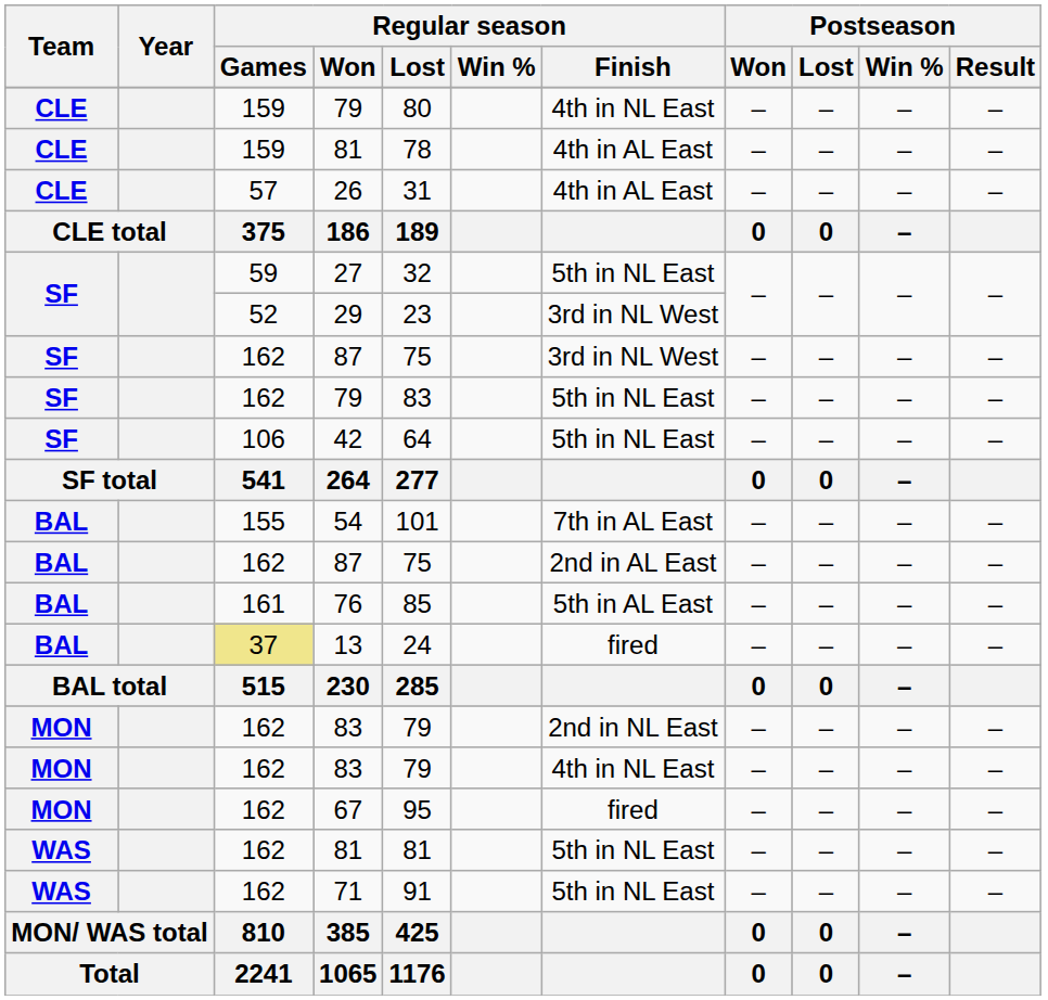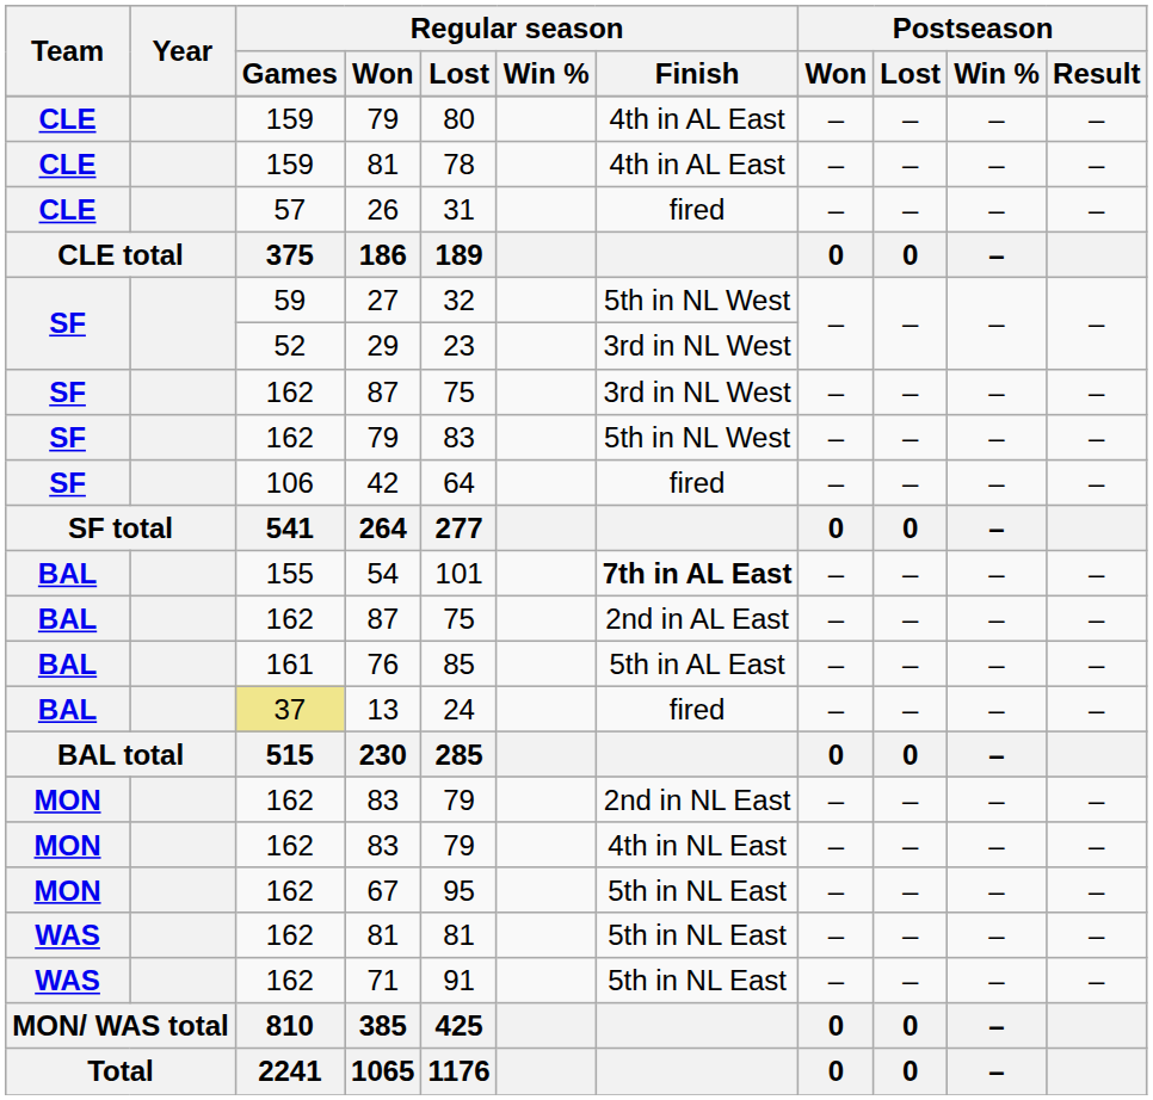 <table class="wikitable" style="font-size: 95%; text-align:center;">
 <tr>
 <th rowspan="2">Team</th>
 <th rowspan="2">Year</th>
 <th colspan="5">Regular season</th>
 <th colspan="4">Postseason</th>
 </tr>
 <tr>
 <th>Games</th>
 <th>Won</th>
 <th>Lost</th>
 <th>Win %</th>
 <th>Finish</th>
 <th>Won</th>
 <th>Lost</th>
 <th>Win %</th>
 <th>Result</th>
 </tr>
 <tr>
 </tr>
 <tr>
 <th><a href='#'>CLE</a></th>
 <th></th>
 <td>159</td>
 <td>79</td>
 <td>80</td>
 <td></td>
-<td>4th in NL East</td>
+<td>4th in AL East</td>
 <td>–</td>
 <td>–</td>
 <td>–</td>
 <td>–</td>
 </tr>
 <tr>
 <th><a href='#'>CLE</a></th>
 <th></th>
 <td>159</td>
 <td>81</td>
 <td>78</td>
 <td></td>
 <td>4th in AL East</td>
 <td>–</td>
 <td>–</td>
 <td>–</td>
 <td>–</td>
 </tr>
 <tr>
 <th><a href='#'>CLE</a></th>
 <th></th>
 <td>57</td>
 <td>26</td>
 <td>31</td>
 <td></td>
-<td>4th in AL East</td>
+<td>fired</td>
 <td>–</td>
 <td>–</td>
 <td>–</td>
 <td>–</td>
 </tr>
 <tr>
 <th colspan="2">CLE total</th>
 <th>375</th>
 <th>186</th>
 <th>189</th>
 <th></th>
 <th></th>
 <th>0</th>
 <th>0</th>
 <th>–</th>
 <th></th>
 </tr>
 <tr>
 <th rowspan="2"><a href='#'>SF</a></th>
 <th rowspan="2"></th>
 <td>59</td>
 <td>27</td>
 <td>32</td>
 <td></td>
-<td>5th in NL East</td>
+<td>5th in NL West</td>
 <td rowspan="2">–</td>
 <td rowspan="2">–</td>
 <td rowspan="2">–</td>
 <td rowspan="2">–</td>
 </tr>
 <tr>
 <td>52</td>
 <td>29</td>
 <td>23</td>
 <td></td>
 <td>3rd in NL West</td>
 </tr>
 <tr>
 <th><a href='#'>SF</a></th>
 <th></th>
 <td>162</td>
 <td>87</td>
 <td>75</td>
 <td></td>
 <td>3rd in NL West</td>
 <td>–</td>
 <td>–</td>
 <td>–</td>
 <td>–</td>
 </tr>
 <tr>
 <th><a href='#'>SF</a></th>
 <th></th>
 <td>162</td>
 <td>79</td>
 <td>83</td>
 <td></td>
-<td>5th in NL East</td>
+<td>5th in NL West</td>
 <td>–</td>
 <td>–</td>
 <td>–</td>
 <td>–</td>
 </tr>
 <tr>
 <th><a href='#'>SF</a></th>
 <th></th>
 <td>106</td>
 <td>42</td>
 <td>64</td>
 <td></td>
-<td>5th in NL East</td>
+<td>fired</td>
 <td>–</td>
 <td>–</td>
 <td>–</td>
 <td>–</td>
 </tr>
 <tr>
 <th colspan="2">SF total</th>
 <th>541</th>
 <th>264</th>
 <th>277</th>
 <th></th>
 <th></th>
 <th>0</th>
 <th>0</th>
 <th>–</th>
 <th></th>
 </tr>
 <tr>
 <th><a href='#'>BAL</a></th>
 <th></th>
 <td>155</td>
 <td>54</td>
 <td>101</td>
 <td></td>
-<td>7th in AL East</td>
+<td><strong>7th in AL East</strong></td>
 <td>–</td>
 <td>–</td>
 <td>–</td>
 <td>–</td>
 </tr>
 <tr>
 <th><a href='#'>BAL</a></th>
 <th></th>
 <td>162</td>
 <td>87</td>
 <td>75</td>
 <td></td>
 <td>2nd in AL East</td>
 <td>–</td>
 <td>–</td>
 <td>–</td>
 <td>–</td>
 </tr>
 <tr>
 <th><a href='#'>BAL</a></th>
 <th></th>
 <td>161</td>
 <td>76</td>
 <td>85</td>
 <td></td>
 <td>5th in AL East</td>
 <td>–</td>
 <td>–</td>
 <td>–</td>
 <td>–</td>
 </tr>
 <tr>
 <th><a href='#'>BAL</a></th>
 <th></th>
 <td style="background: khaki;">37</td>
 <td>13</td>
 <td>24</td>
 <td></td>
 <td>fired</td>
 <td>–</td>
 <td>–</td>
 <td>–</td>
 <td>–</td>
 </tr>
 <tr>
 <th colspan="2">BAL total</th>
 <th>515</th>
 <th>230</th>
 <th>285</th>
 <th></th>
 <th></th>
 <th>0</th>
 <th>0</th>
 <th>–</th>
 <th></th>
 </tr>
 <tr>
 <th><a href='#'>MON</a></th>
 <th></th>
 <td>162</td>
 <td>83</td>
 <td>79</td>
 <td></td>
 <td>2nd in NL East</td>
 <td>–</td>
 <td>–</td>
 <td>–</td>
 <td>–</td>
 </tr>
 <tr>
 <th><a href='#'>MON</a></th>
 <th></th>
 <td>162</td>
 <td>83</td>
 <td>79</td>
 <td></td>
 <td>4th in NL East</td>
 <td>–</td>
 <td>–</td>
 <td>–</td>
 <td>–</td>
 </tr>
 <tr>
 <th><a href='#'>MON</a></th>
 <th></th>
 <td>162</td>
 <td>67</td>
 <td>95</td>
 <td></td>
-<td>fired</td>
+<td>5th in NL East</td>
 <td>–</td>
 <td>–</td>
 <td>–</td>
 <td>–</td>
 </tr>
 <tr>
 <th><a href='#'>WAS</a></th>
 <th></th>
 <td>162</td>
 <td>81</td>
 <td>81</td>
 <td></td>
 <td>5th in NL East</td>
 <td>–</td>
 <td>–</td>
 <td>–</td>
 <td>–</td>
 </tr>
 <tr>
 <th><a href='#'>WAS</a></th>
 <th></th>
 <td>162</td>
 <td>71</td>
 <td>91</td>
 <td></td>
 <td>5th in NL East</td>
 <td>–</td>
 <td>–</td>
 <td>–</td>
 <td>–</td>
 </tr>
 <tr>
 <th colspan="2">MON/ WAS total</th>
 <th>810</th>
 <th>385</th>
 <th>425</th>
 <th></th>
 <th></th>
 <th>0</th>
 <th>0</th>
 <th>–</th>
 <th></th>
 </tr>
 <tr>
 <th colspan="2">Total</th>
 <th>2241</th>
 <th>1065</th>
 <th>1176</th>
 <th></th>
 <th></th>
 <th>0</th>
 <th>0</th>
 <th>–</th>
 <th></th>
 </tr>
 </table>
